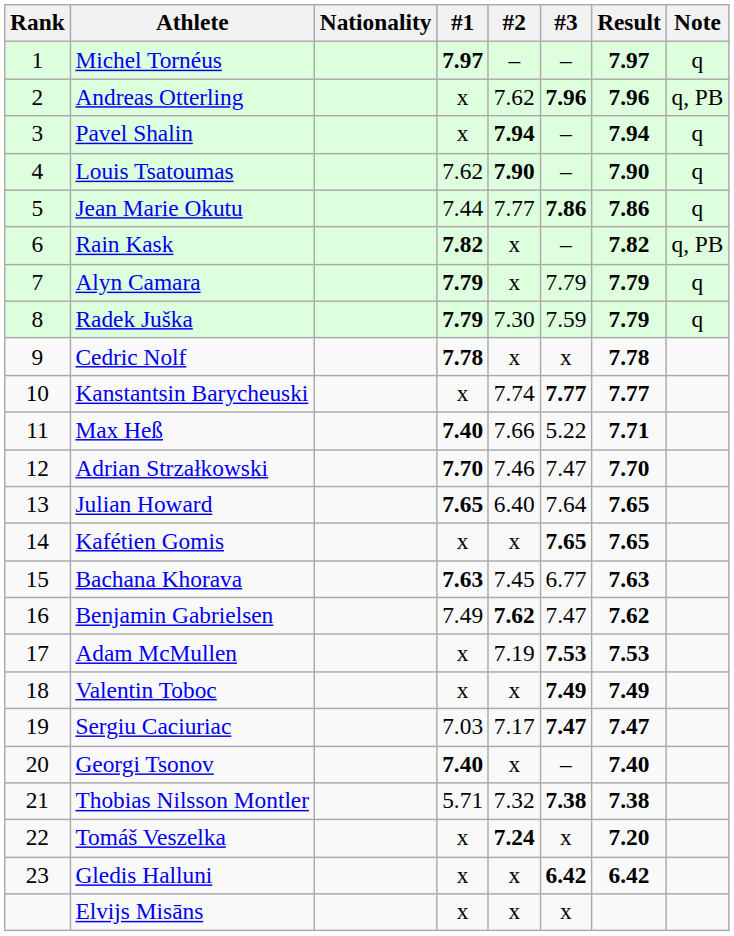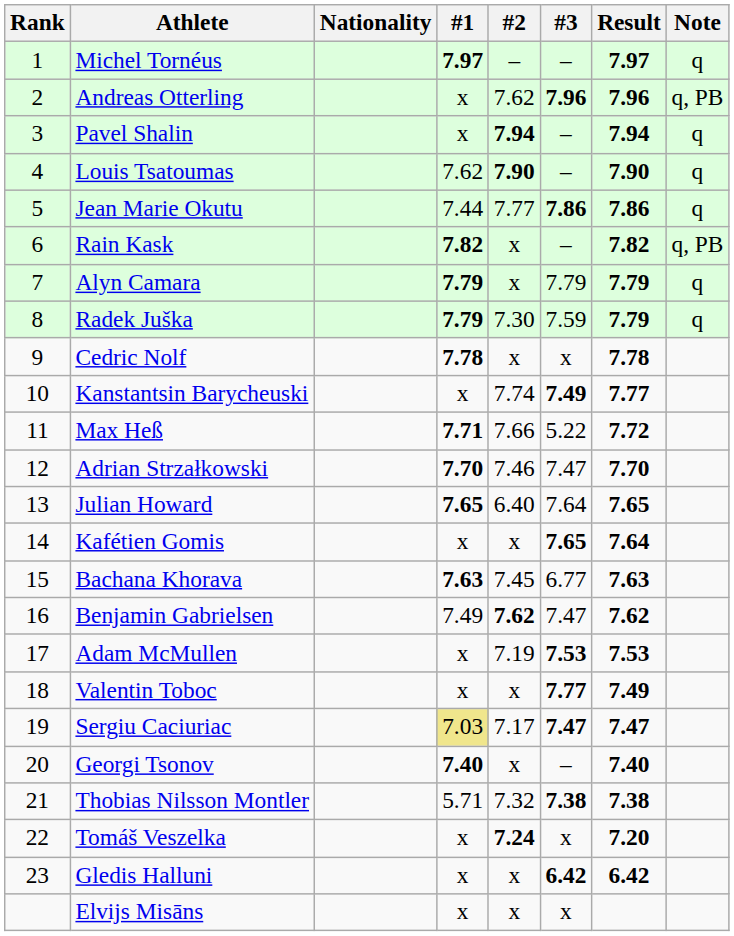 <table class="wikitable sortable" style="text-align:center">
 <tr>
 <th>Rank</th>
 <th>Athlete</th>
 <th>Nationality</th>
 <th>#1</th>
 <th>#2</th>
 <th>#3</th>
 <th>Result</th>
 <th>Note</th>
 </tr>
 <tr bgcolor=ddffdd>
 <td>1</td>
 <td align=left><a href='#'>Michel Tornéus</a></td>
 <td align=left></td>
 <td><strong>7.97</strong></td>
 <td>–</td>
 <td>–</td>
 <td><strong>7.97</strong></td>
 <td>q</td>
 </tr>
 <tr bgcolor=ddffdd>
 <td>2</td>
 <td align=left><a href='#'>Andreas Otterling</a></td>
 <td align=left></td>
 <td>x</td>
 <td>7.62</td>
 <td><strong>7.96</strong></td>
 <td><strong>7.96</strong></td>
 <td>q, PB</td>
 </tr>
 <tr bgcolor=ddffdd>
 <td>3</td>
 <td align=left><a href='#'>Pavel Shalin</a></td>
 <td align=left></td>
 <td>x</td>
 <td><strong>7.94</strong></td>
 <td>–</td>
 <td><strong>7.94</strong></td>
 <td>q</td>
 </tr>
 <tr bgcolor=ddffdd>
 <td>4</td>
 <td align=left><a href='#'>Louis Tsatoumas</a></td>
 <td align=left></td>
 <td>7.62</td>
 <td><strong>7.90</strong></td>
 <td>–</td>
 <td><strong>7.90</strong></td>
 <td>q</td>
 </tr>
 <tr bgcolor=ddffdd>
 <td>5</td>
 <td align=left><a href='#'>Jean Marie Okutu</a></td>
 <td align=left></td>
 <td>7.44</td>
 <td>7.77</td>
 <td><strong>7.86</strong></td>
 <td><strong>7.86</strong></td>
 <td>q</td>
 </tr>
 <tr bgcolor=ddffdd>
 <td>6</td>
 <td align=left><a href='#'>Rain Kask</a></td>
 <td align=left></td>
 <td><strong>7.82</strong></td>
 <td>x</td>
 <td>–</td>
 <td><strong>7.82</strong></td>
 <td>q, PB</td>
 </tr>
 <tr bgcolor=ddffdd>
 <td>7</td>
 <td align=left><a href='#'>Alyn Camara</a></td>
 <td align=left></td>
 <td><strong>7.79</strong></td>
 <td>x</td>
 <td>7.79</td>
 <td><strong>7.79</strong></td>
 <td>q</td>
 </tr>
 <tr bgcolor=ddffdd>
 <td>8</td>
 <td align=left><a href='#'>Radek Juška</a></td>
 <td align=left></td>
 <td><strong>7.79</strong></td>
 <td>7.30</td>
 <td>7.59</td>
 <td><strong>7.79</strong></td>
 <td>q</td>
 </tr>
 <tr>
 <td>9</td>
 <td align=left><a href='#'>Cedric Nolf</a></td>
 <td align=left></td>
 <td><strong>7.78</strong></td>
 <td>x</td>
 <td>x</td>
 <td><strong>7.78</strong></td>
 <td></td>
 </tr>
 <tr>
 <td>10</td>
 <td align=left><a href='#'>Kanstantsin Barycheuski</a></td>
 <td align=left></td>
 <td>x</td>
 <td>7.74</td>
-<td><strong>7.77</strong></td>
+<td><strong>7.49</strong></td>
 <td><strong>7.77</strong></td>
 <td></td>
 </tr>
 <tr>
 <td>11</td>
 <td align=left><a href='#'>Max Heß</a></td>
 <td align=left></td>
-<td><strong>7.40</strong></td>
+<td><strong>7.71</strong></td>
 <td>7.66</td>
 <td>5.22</td>
-<td><strong>7.71</strong></td>
+<td><strong>7.72</strong></td>
 <td></td>
 </tr>
 <tr>
 <td>12</td>
 <td align=left><a href='#'>Adrian Strzałkowski</a></td>
 <td align=left></td>
 <td><strong>7.70</strong></td>
 <td>7.46</td>
 <td>7.47</td>
 <td><strong>7.70</strong></td>
 <td></td>
 </tr>
 <tr>
 <td>13</td>
 <td align=left><a href='#'>Julian Howard</a></td>
 <td align=left></td>
 <td><strong>7.65</strong></td>
 <td>6.40</td>
 <td>7.64</td>
 <td><strong>7.65</strong></td>
 <td></td>
 </tr>
 <tr>
 <td>14</td>
 <td align=left><a href='#'>Kafétien Gomis</a></td>
 <td align=left></td>
 <td>x</td>
 <td>x</td>
 <td><strong>7.65</strong></td>
-<td><strong>7.65</strong></td>
+<td><strong>7.64</strong></td>
 <td></td>
 </tr>
 <tr>
 <td>15</td>
 <td align=left><a href='#'>Bachana Khorava</a></td>
 <td align=left></td>
 <td><strong>7.63</strong></td>
 <td>7.45</td>
 <td>6.77</td>
 <td><strong>7.63</strong></td>
 <td></td>
 </tr>
 <tr>
 <td>16</td>
 <td align=left><a href='#'>Benjamin Gabrielsen</a></td>
 <td align=left></td>
 <td>7.49</td>
 <td><strong>7.62</strong></td>
 <td>7.47</td>
 <td><strong>7.62</strong></td>
 <td></td>
 </tr>
 <tr>
 <td>17</td>
 <td align=left><a href='#'>Adam McMullen</a></td>
 <td align=left></td>
 <td>x</td>
 <td>7.19</td>
 <td><strong>7.53</strong></td>
 <td><strong>7.53</strong></td>
 <td></td>
 </tr>
 <tr>
 <td>18</td>
 <td align=left><a href='#'>Valentin Toboc</a></td>
 <td align=left></td>
 <td>x</td>
 <td>x</td>
-<td><strong>7.49</strong></td>
+<td><strong>7.77</strong></td>
 <td><strong>7.49</strong></td>
 <td></td>
 </tr>
 <tr>
 <td>19</td>
 <td align=left><a href='#'>Sergiu Caciuriac</a></td>
 <td align=left></td>
-<td>7.03</td>
+<td style="background: khaki;">7.03</td>
 <td>7.17</td>
 <td><strong>7.47</strong></td>
 <td><strong>7.47</strong></td>
 <td></td>
 </tr>
 <tr>
 <td>20</td>
 <td align=left><a href='#'>Georgi Tsonov</a></td>
 <td align=left></td>
 <td><strong>7.40</strong></td>
 <td>x</td>
 <td>–</td>
 <td><strong>7.40</strong></td>
 <td></td>
 </tr>
 <tr>
 <td>21</td>
 <td align=left><a href='#'>Thobias Nilsson Montler</a></td>
 <td align=left></td>
 <td>5.71</td>
 <td>7.32</td>
 <td><strong>7.38</strong></td>
 <td><strong>7.38</strong></td>
 <td></td>
 </tr>
 <tr>
 <td>22</td>
 <td align=left><a href='#'>Tomáš Veszelka</a></td>
 <td align=left></td>
 <td>x</td>
 <td><strong>7.24</strong></td>
 <td>x</td>
 <td><strong>7.20</strong></td>
 <td></td>
 </tr>
 <tr>
 <td>23</td>
 <td align=left><a href='#'>Gledis Halluni</a></td>
 <td align=left></td>
 <td>x</td>
 <td>x</td>
 <td><strong>6.42</strong></td>
 <td><strong>6.42</strong></td>
 <td></td>
 </tr>
 <tr>
 <td></td>
 <td align=left><a href='#'>Elvijs Misāns</a></td>
 <td align=left></td>
 <td>x</td>
 <td>x</td>
 <td>x</td>
 <td><strong></strong></td>
 <td></td>
 </tr>
 </table>
